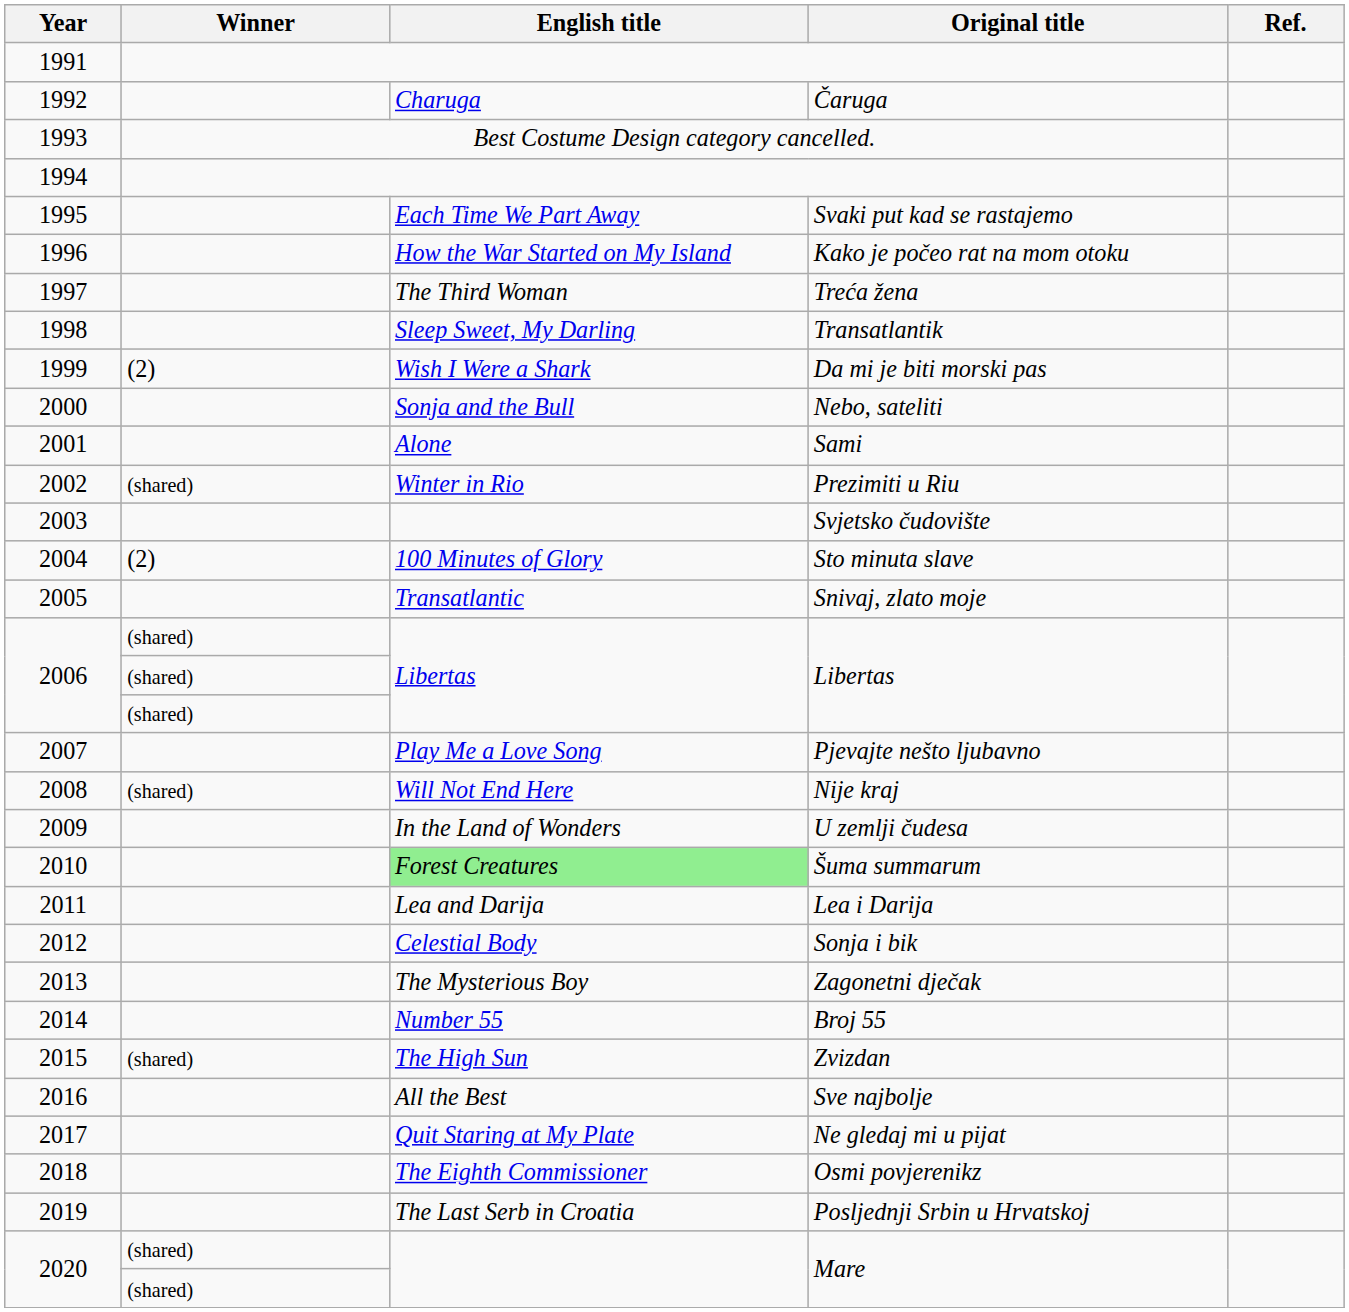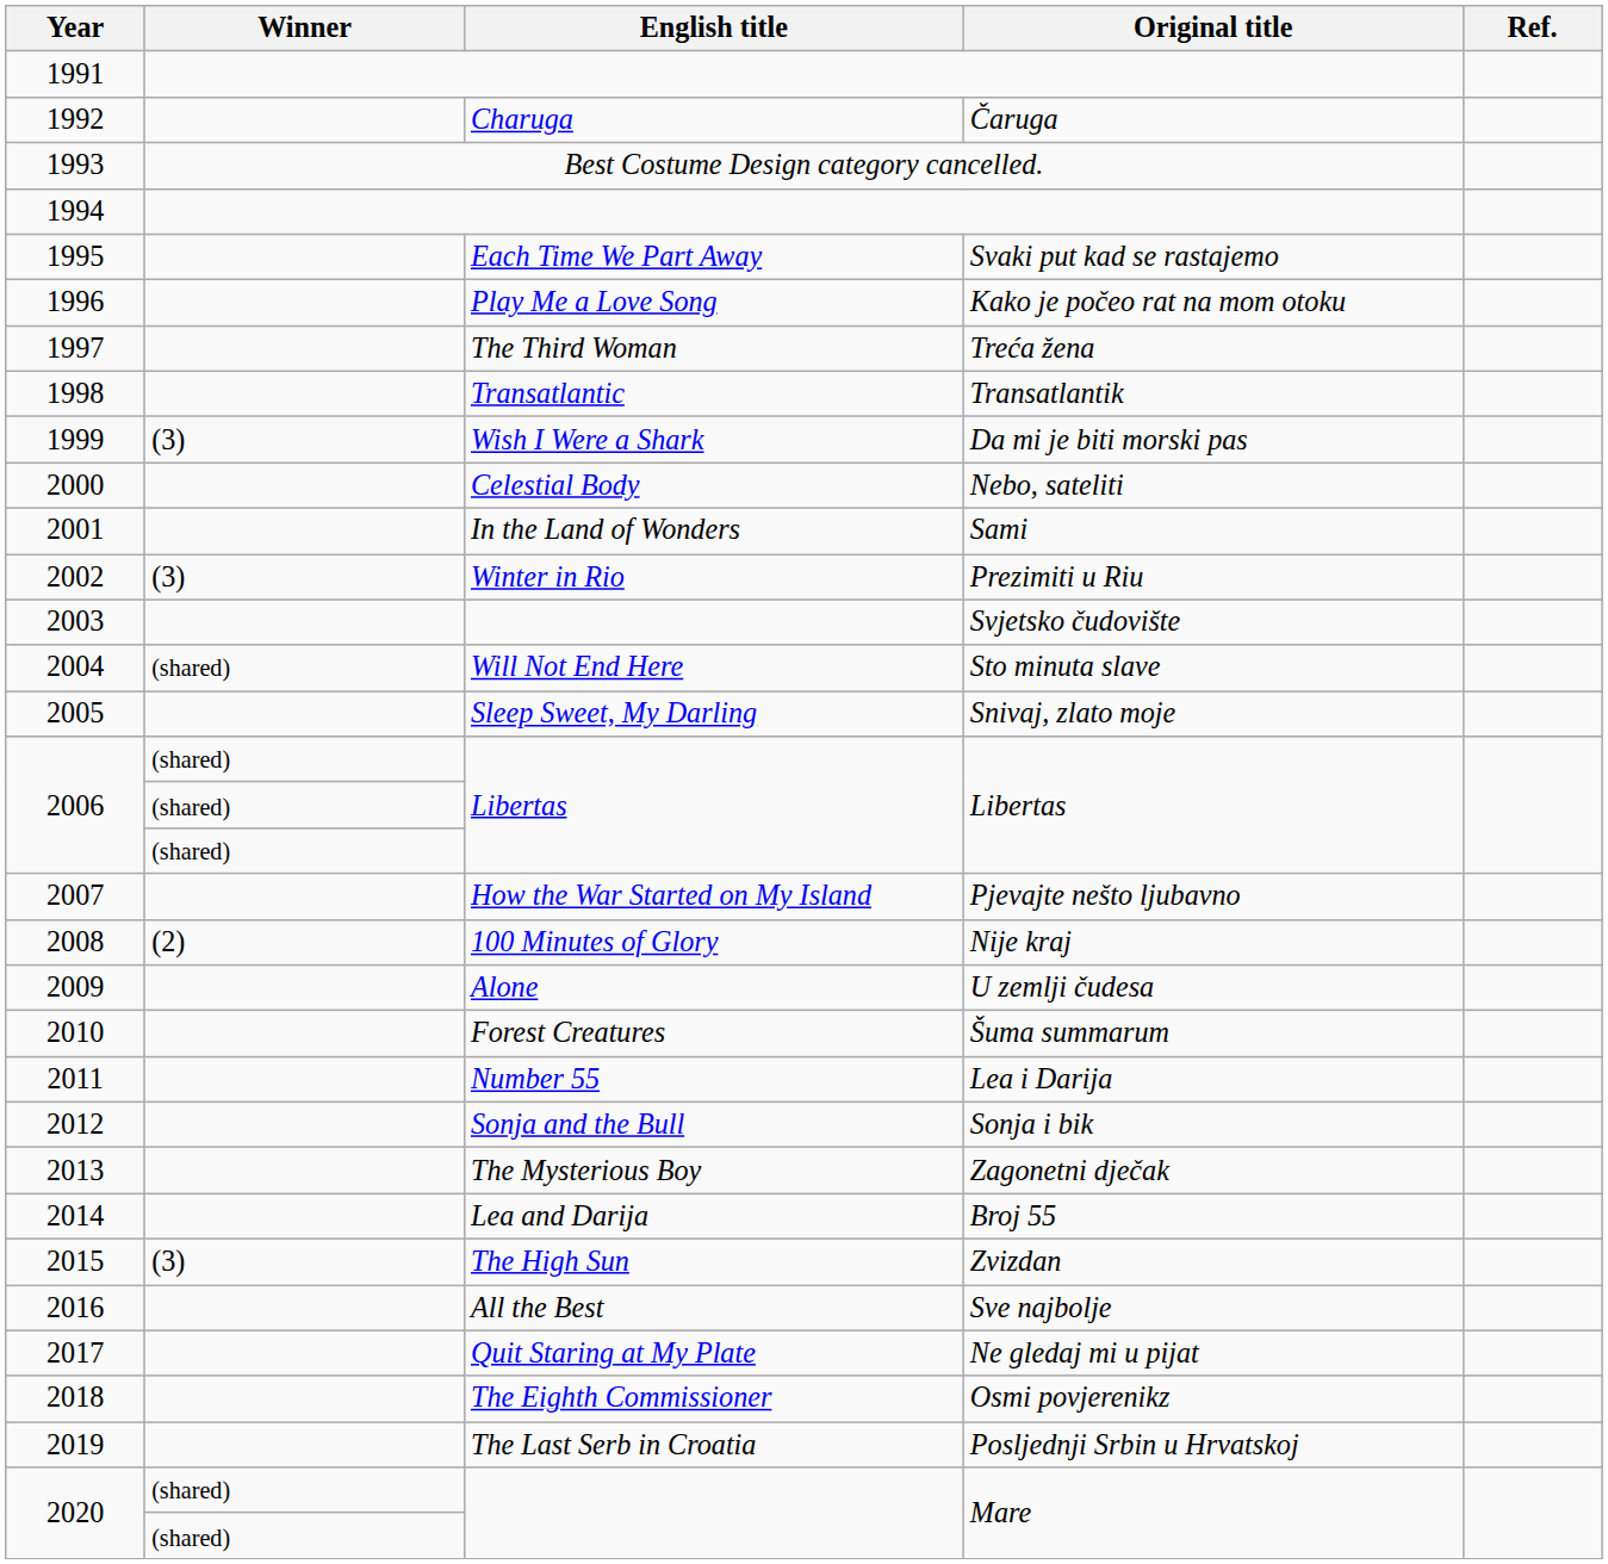 <table class="wikitable sortable">
 <tr>
 <th width="70"><strong>Year</strong></th>
 <th width="170"><strong>Winner</strong></th>
 <th width="270"><strong>English title</strong></th>
 <th width="270"><strong>Original title</strong></th>
 <th width="70"><strong>Ref.</strong></th>
 </tr>
 <tr>
 <td style="text-align:center;">1991</td>
 <td colspan="3"></td>
 <td style="text-align:center;"></td>
 </tr>
 <tr>
 <td style="text-align:center;">1992</td>
 <td></td>
 <td><em><a href='#'>Charuga</a></em></td>
 <td><em>Čaruga</em></td>
 <td style="text-align:center;"></td>
 </tr>
 <tr>
 <td style="text-align:center;">1993</td>
 <td colspan="3" style="text-align:center;"><em>Best Costume Design category cancelled.</em></td>
 <td style="text-align:center;"></td>
 </tr>
 <tr>
 <td style="text-align:center;">1994</td>
 <td colspan="3"></td>
 <td style="text-align:center;"></td>
 </tr>
 <tr>
 <td style="text-align:center;">1995</td>
 <td></td>
 <td><em><a href='#'>Each Time We Part Away</a></em></td>
 <td><em>Svaki put kad se rastajemo</em></td>
 <td style="text-align:center;"></td>
 </tr>
 <tr>
 <td style="text-align:center;">1996</td>
 <td></td>
-<td><em><a href='#'>How the War Started on My Island</a></em></td>
+<td><em><a href='#'>Play Me a Love Song</a></em></td>
 <td><em>Kako je počeo rat na mom otoku</em></td>
 <td style="text-align:center;"></td>
 </tr>
 <tr>
 <td style="text-align:center;">1997</td>
 <td></td>
 <td><em>The Third Woman</em></td>
 <td><em>Treća žena</em></td>
 <td style="text-align:center;"></td>
 </tr>
 <tr>
 <td style="text-align:center;">1998</td>
 <td></td>
-<td><em><a href='#'>Sleep Sweet, My Darling</a></em></td>
+<td><em><a href='#'>Transatlantic</a></em></td>
 <td><em>Transatlantik</em></td>
 <td style="text-align:center;"></td>
 </tr>
 <tr>
 <td style="text-align:center;">1999</td>
-<td> (2)</td>
+<td> (3)</td>
 <td><em><a href='#'>Wish I Were a Shark</a></em></td>
 <td><em>Da mi je biti morski pas</em></td>
 <td style="text-align:center;"></td>
 </tr>
 <tr>
 <td style="text-align:center;">2000</td>
 <td></td>
-<td><em><a href='#'>Sonja and the Bull</a></em></td>
+<td><em><a href='#'>Celestial Body</a></em></td>
 <td><em>Nebo, sateliti</em></td>
 <td style="text-align:center;"></td>
 </tr>
 <tr>
 <td style="text-align:center;">2001</td>
 <td></td>
-<td><em><a href='#'>Alone</a></em></td>
+<td><em>In the Land of Wonders</em></td>
 <td><em>Sami</em></td>
 <td style="text-align:center;"></td>
 </tr>
 <tr>
 <td style="text-align:center;">2002</td>
-<td> <small>(shared)</small></td>
+<td> (3)</td>
 <td><em><a href='#'>Winter in Rio</a></em></td>
 <td><em>Prezimiti u Riu</em></td>
 <td style="text-align:center;"></td>
 </tr>
 <tr>
 <td style="text-align:center;">2003</td>
 <td></td>
 <td></td>
 <td><em>Svjetsko čudovište</em></td>
 <td style="text-align:center;"></td>
 </tr>
 <tr>
 <td style="text-align:center;">2004</td>
-<td> (2)</td>
-<td><em><a href='#'>100 Minutes of Glory</a></em></td>
+<td> <small>(shared)</small></td>
+<td><em><a href='#'>Will Not End Here</a></em></td>
 <td><em>Sto minuta slave</em></td>
 <td style="text-align:center;"></td>
 </tr>
 <tr>
 <td style="text-align:center;">2005</td>
 <td></td>
-<td><em><a href='#'>Transatlantic</a></em></td>
+<td><em><a href='#'>Sleep Sweet, My Darling</a></em></td>
 <td><em>Snivaj, zlato moje</em></td>
 <td style="text-align:center;"></td>
 </tr>
 <tr>
 <td style="text-align:center;" rowspan=3>2006</td>
 <td> <small>(shared)</small></td>
 <td rowspan=3><em><a href='#'>Libertas</a></em></td>
 <td rowspan=3><em>Libertas</em></td>
 <td style="text-align:center;" rowspan=3></td>
 </tr>
 <tr>
 <td> <small>(shared)</small></td>
 </tr>
 <tr>
 <td> <small>(shared)</small></td>
 </tr>
 <tr>
 <td style="text-align:center;">2007</td>
 <td></td>
-<td><em><a href='#'>Play Me a Love Song</a></em></td>
+<td><em><a href='#'>How the War Started on My Island</a></em></td>
 <td><em>Pjevajte nešto ljubavno</em></td>
 <td style="text-align:center;"></td>
 </tr>
 <tr>
 <td style="text-align:center;">2008</td>
-<td> <small>(shared)</small></td>
-<td><em><a href='#'>Will Not End Here</a></em></td>
+<td> (2)</td>
+<td><em><a href='#'>100 Minutes of Glory</a></em></td>
 <td><em>Nije kraj</em></td>
 <td style="text-align:center;"></td>
 </tr>
 <tr>
 <td style="text-align:center;">2009</td>
 <td></td>
-<td><em>In the Land of Wonders</em></td>
+<td><em><a href='#'>Alone</a></em></td>
 <td><em>U zemlji čudesa</em></td>
 <td style="text-align:center;"></td>
 </tr>
 <tr>
 <td style="text-align:center;">2010</td>
 <td></td>
-<td style="background: lightgreen;"><em>Forest Creatures</em></td>
+<td><em>Forest Creatures</em></td>
 <td><em>Šuma summarum</em></td>
 <td style="text-align:center;"></td>
 </tr>
 <tr>
 <td style="text-align:center;">2011</td>
 <td></td>
-<td><em>Lea and Darija</em></td>
+<td><em><a href='#'>Number 55</a></em></td>
 <td><em>Lea i Darija</em></td>
 <td style="text-align:center;"></td>
 </tr>
 <tr>
 <td style="text-align:center;">2012</td>
 <td></td>
-<td><em><a href='#'>Celestial Body</a></em></td>
+<td><em><a href='#'>Sonja and the Bull</a></em></td>
 <td><em>Sonja i bik</em></td>
 <td style="text-align:center;"></td>
 </tr>
 <tr>
 <td style="text-align:center;">2013</td>
 <td></td>
 <td><em>The Mysterious Boy</em></td>
 <td><em>Zagonetni dječak</em></td>
 <td style="text-align:center;"></td>
 </tr>
 <tr>
 <td style="text-align:center;">2014</td>
 <td></td>
-<td><em><a href='#'>Number 55</a></em></td>
+<td><em>Lea and Darija</em></td>
 <td><em>Broj 55</em></td>
 <td style="text-align:center;"></td>
 </tr>
 <tr>
 <td style="text-align:center;">2015</td>
-<td> <small>(shared)</small></td>
+<td> (3)</td>
 <td><em><a href='#'>The High Sun</a></em></td>
 <td><em>Zvizdan</em></td>
 <td style="text-align:center;"></td>
 </tr>
 <tr>
 <td style="text-align:center;">2016</td>
 <td></td>
 <td><em>All the Best</em></td>
 <td><em>Sve najbolje</em></td>
 <td style="text-align:center;"></td>
 </tr>
 <tr>
 <td style="text-align:center;">2017</td>
 <td></td>
 <td><em><a href='#'>Quit Staring at My Plate</a></em></td>
 <td><em>Ne gledaj mi u pijat</em></td>
 <td style="text-align:center;"></td>
 </tr>
 <tr>
 <td style="text-align:center;">2018</td>
 <td></td>
 <td><em><a href='#'>The Eighth Commissioner</a></em></td>
 <td><em>Osmi povjerenikz</em></td>
 <td style="text-align:center;"></td>
 </tr>
 <tr>
 <td style="text-align:center;">2019</td>
 <td></td>
 <td><em>The Last Serb in Croatia</em></td>
 <td><em>Posljednji Srbin u Hrvatskoj</em></td>
 <td style="text-align:center;"></td>
 </tr>
 <tr>
 <td style="text-align:center;" rowspan=2>2020</td>
 <td> <small>(shared)</small></td>
 <td rowspan=2></td>
 <td rowspan=2><em>Mare</em></td>
 <td style="text-align:center;" rowspan=2></td>
 </tr>
 <tr>
 <td> <small>(shared)</small></td>
 </tr>
 <tr>
 </tr>
 </table>
